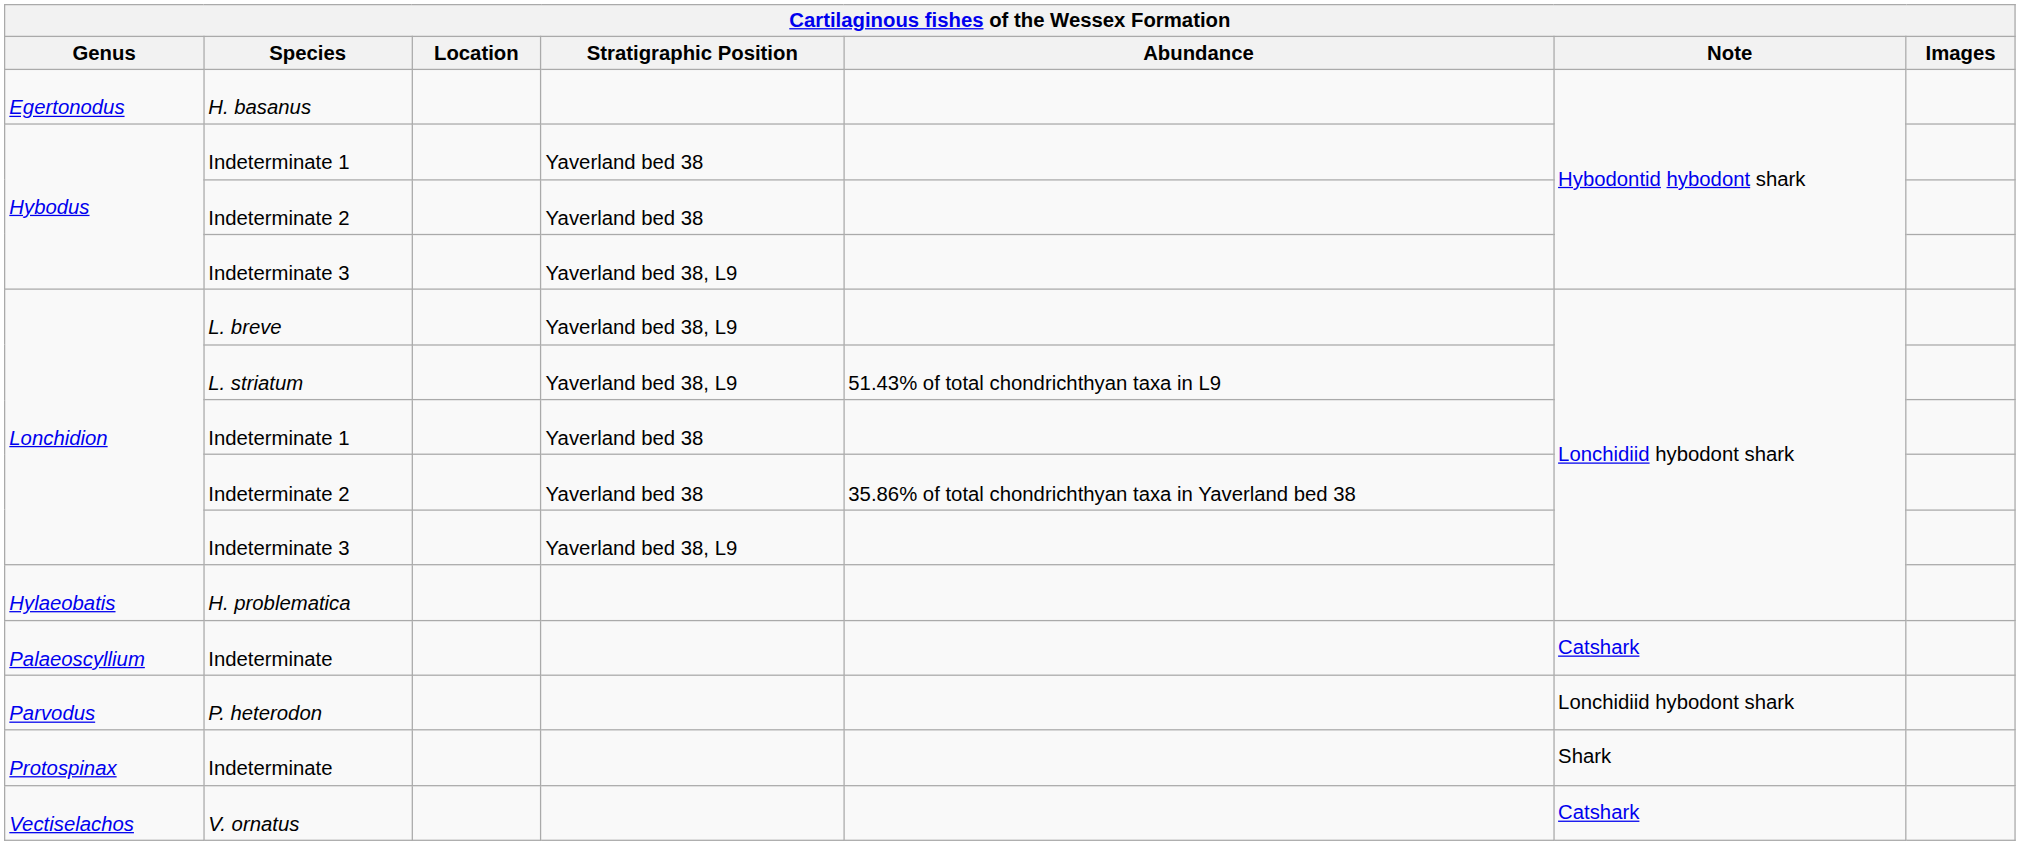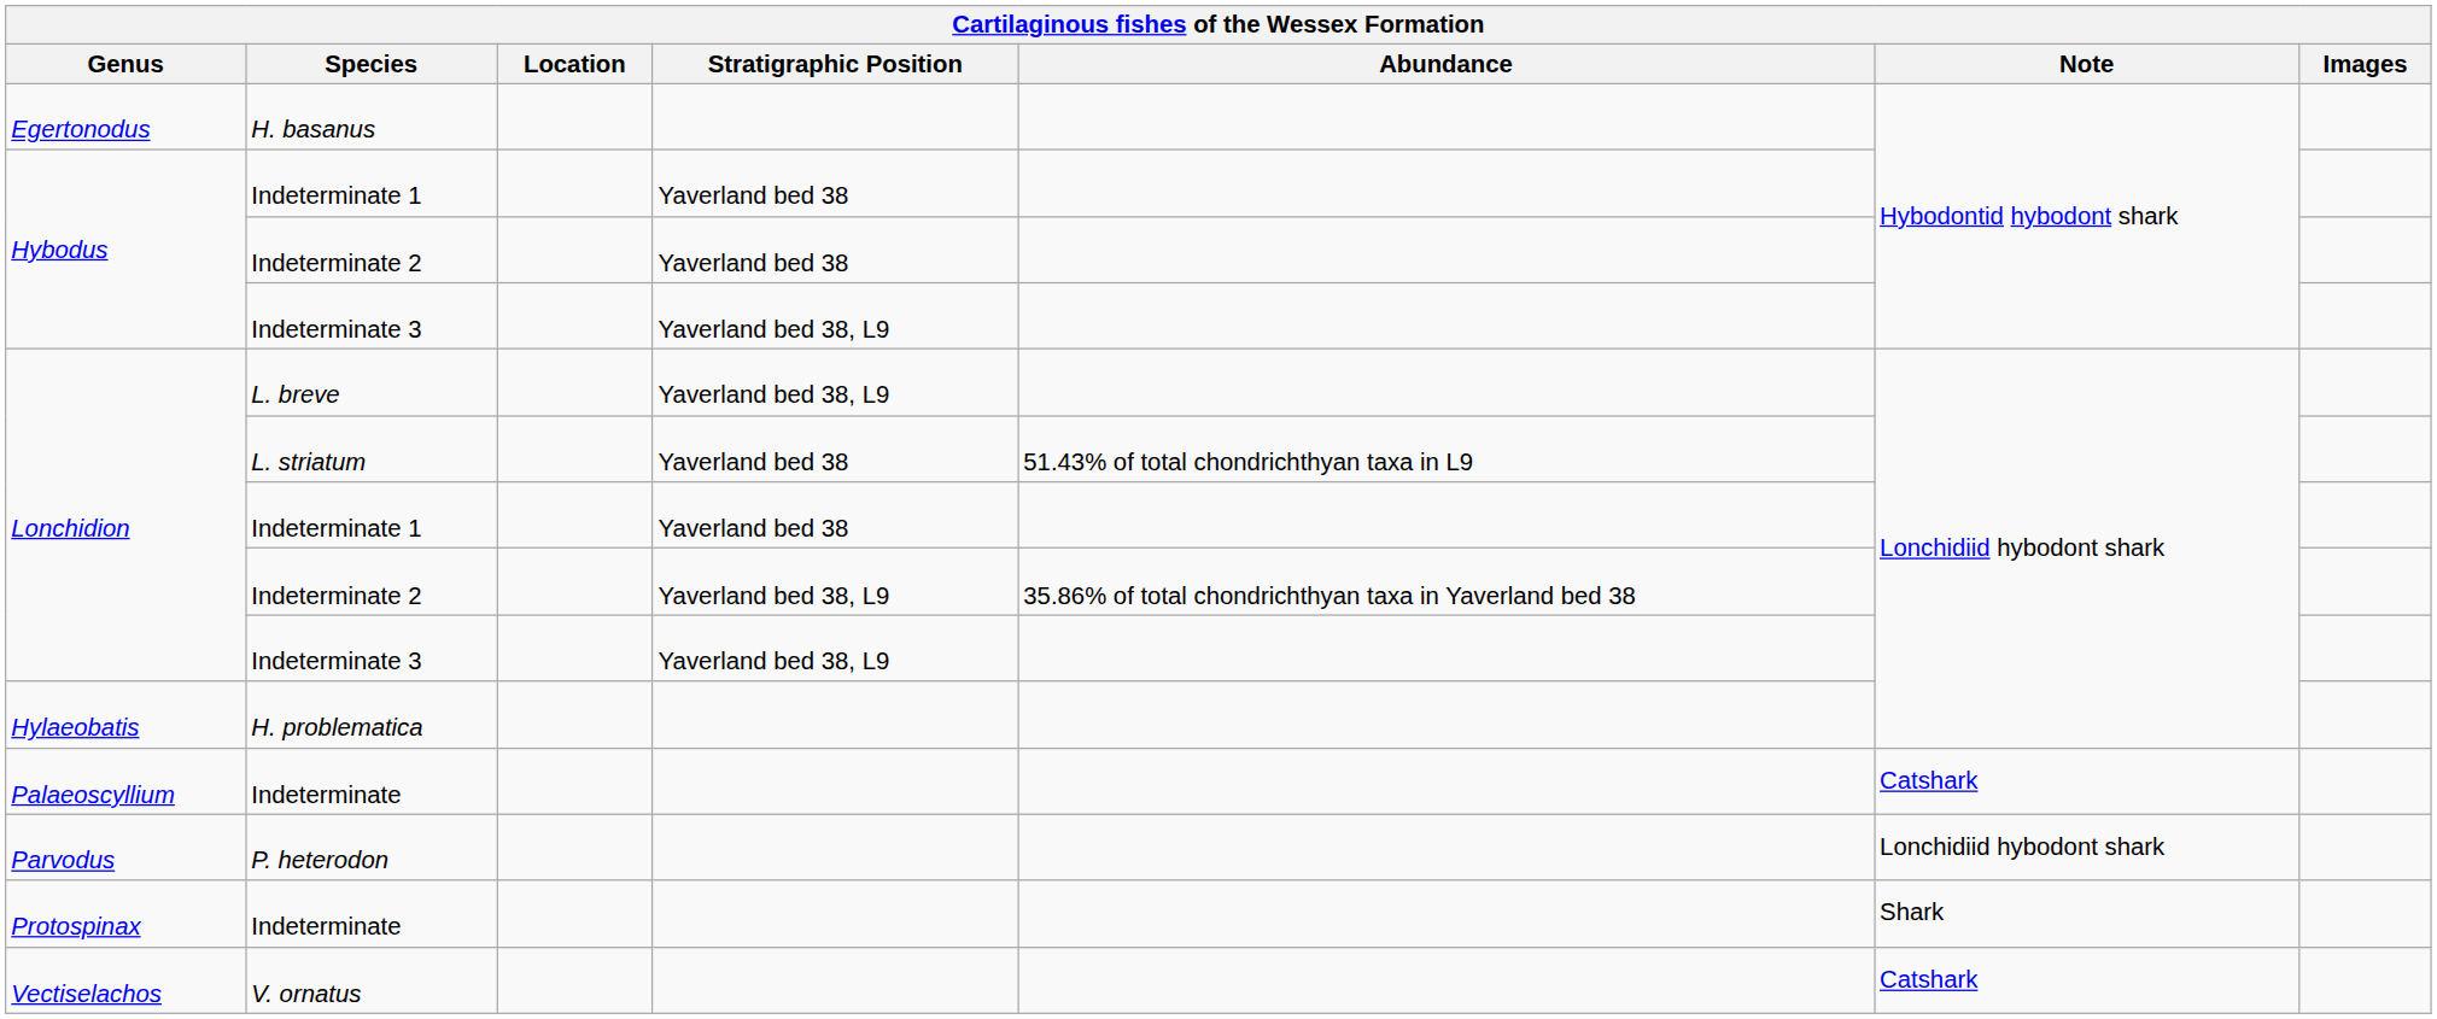 <table class="wikitable"  style="margin:auto; width:100%;">
 <tr>
 <th colspan="7" style="text-align:center;"><strong><a href='#'>Cartilaginous fishes</a> of the Wessex Formation</strong></th>
 </tr>
 <tr>
 <th>Genus</th>
 <th>Species</th>
 <th>Location</th>
 <th>Stratigraphic Position</th>
 <th>Abundance</th>
 <th>Note</th>
 <th>Images</th>
 </tr>
 <tr>
 <td><br><em><a href='#'>Egertonodus</a></em></td>
 <td><br><em>H. basanus</em></td>
 <td></td>
 <td></td>
 <td></td>
 <td rowspan="4"><a href='#'>Hybodontid</a> <a href='#'>hybodont</a> shark</td>
 </tr>
 <tr>
 <td rowspan="3"><em><a href='#'>Hybodus</a></em></td>
 <td><br>Indeterminate 1</td>
 <td></td>
 <td><br>Yaverland bed 38</td>
 <td></td>
 <td></td>
 </tr>
 <tr>
 <td><br>Indeterminate 2</td>
 <td></td>
 <td><br>Yaverland bed 38</td>
 <td></td>
 <td></td>
 </tr>
 <tr>
 <td><br>Indeterminate 3</td>
 <td></td>
 <td><br>Yaverland bed 38, L9</td>
 <td></td>
 <td></td>
 </tr>
 <tr>
 <td rowspan="5"><br><em><a href='#'>Lonchidion</a></em></td>
 <td><br><em>L. breve</em></td>
 <td></td>
 <td><br>Yaverland bed 38, L9</td>
 <td></td>
 <td rowspan="6"><a href='#'>Lonchidiid</a> hybodont shark</td>
 <td></td>
 </tr>
 <tr>
 <td><br><em>L. striatum</em></td>
 <td></td>
-<td><br>Yaverland bed 38, L9</td>
+<td><br>Yaverland bed 38</td>
 <td><br>51.43% of total chondrichthyan taxa in L9</td>
 <td></td>
 </tr>
 <tr>
 <td><br>Indeterminate 1</td>
 <td></td>
 <td><br>Yaverland bed 38</td>
 <td></td>
 <td></td>
 </tr>
 <tr>
 <td><br>Indeterminate 2</td>
 <td></td>
-<td><br>Yaverland bed 38</td>
+<td><br>Yaverland bed 38, L9</td>
 <td><br>35.86% of total chondrichthyan taxa in Yaverland bed 38</td>
 <td></td>
 </tr>
 <tr>
 <td><br>Indeterminate 3</td>
 <td></td>
 <td><br>Yaverland bed 38, L9</td>
 <td></td>
 <td></td>
 </tr>
 <tr>
 <td><br><em><a href='#'>Hylaeobatis</a></em></td>
 <td><br><em>H. problematica</em></td>
 <td></td>
 <td></td>
 <td></td>
 <td></td>
 </tr>
 <tr>
 <td><br><em><a href='#'>Palaeoscyllium</a></em></td>
 <td><br>Indeterminate</td>
 <td></td>
 <td></td>
 <td></td>
 <td><a href='#'>Catshark</a></td>
 <td></td>
 </tr>
 <tr>
 <td><br><em><a href='#'>Parvodus</a></em></td>
 <td><br><em>P. heterodon</em></td>
 <td></td>
 <td></td>
 <td></td>
 <td>Lonchidiid hybodont shark</td>
 <td></td>
 </tr>
 <tr>
 <td><br><em><a href='#'>Protospinax</a></em></td>
 <td><br>Indeterminate</td>
 <td></td>
 <td></td>
 <td></td>
 <td>Shark</td>
 <td></td>
 </tr>
 <tr>
 <td><br><em><a href='#'>Vectiselachos</a></em></td>
 <td><br><em>V. ornatus</em></td>
 <td></td>
 <td></td>
 <td></td>
 <td><a href='#'>Catshark</a></td>
 <td></td>
 </tr>
 </table>
